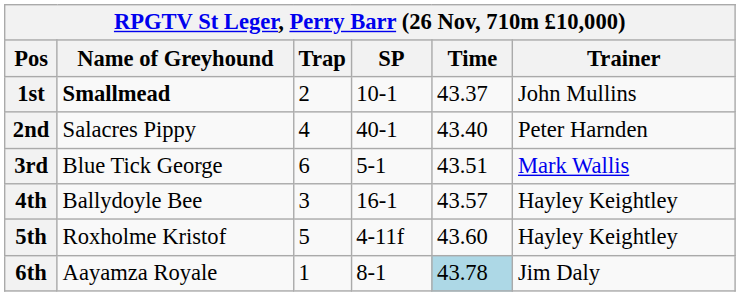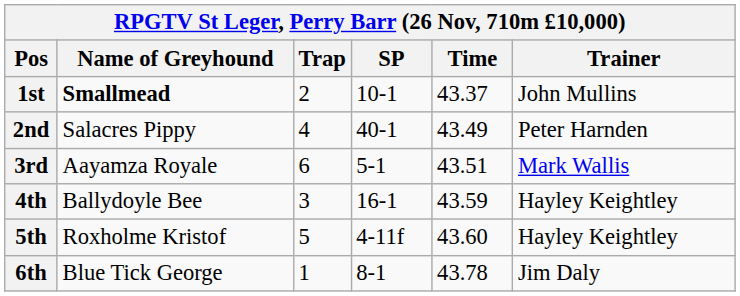 <table class="wikitable">
 <tr>
 <th colspan="6"><a href='#'>RPGTV St Leger</a>, <a href='#'>Perry Barr</a> (26 Nov, 710m £10,000)</th>
 </tr>
 <tr>
 <th width=30>Pos</th>
 <th width=160>Name of Greyhound</th>
 <th width=30>Trap</th>
 <th width=50>SP</th>
 <th width=50>Time</th>
 <th width=150>Trainer</th>
 </tr>
 <tr>
 <th>1st</th>
 <td><strong>Smallmead</strong></td>
 <td>2</td>
 <td>10-1</td>
 <td>43.37</td>
 <td>John Mullins</td>
 </tr>
 <tr>
 <th>2nd</th>
 <td>Salacres Pippy</td>
 <td>4</td>
 <td>40-1</td>
-<td>43.40</td>
+<td>43.49</td>
 <td>Peter Harnden</td>
 </tr>
 <tr>
 <th>3rd</th>
-<td>Blue Tick George</td>
+<td>Aayamza Royale</td>
 <td>6</td>
 <td>5-1</td>
 <td>43.51</td>
 <td><a href='#'>Mark Wallis</a></td>
 </tr>
 <tr>
 <th>4th</th>
 <td>Ballydoyle Bee</td>
 <td>3</td>
 <td>16-1</td>
-<td>43.57</td>
+<td>43.59</td>
 <td>Hayley Keightley</td>
 </tr>
 <tr>
 <th>5th</th>
 <td>Roxholme Kristof</td>
 <td>5</td>
 <td>4-11f</td>
 <td>43.60</td>
 <td>Hayley Keightley</td>
 </tr>
 <tr>
 <th>6th</th>
-<td>Aayamza Royale</td>
+<td>Blue Tick George</td>
 <td>1</td>
 <td>8-1</td>
-<td style="background: lightblue;">43.78</td>
+<td>43.78</td>
 <td>Jim Daly</td>
 </tr>
 </table>
